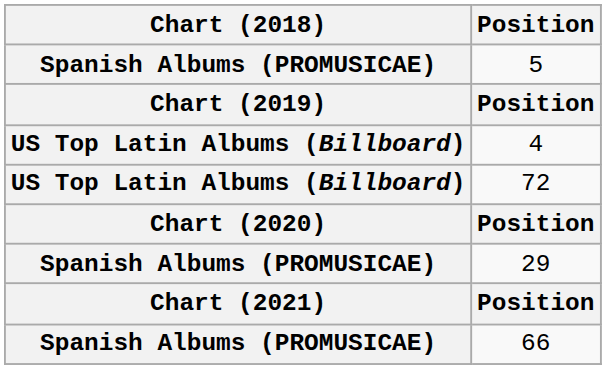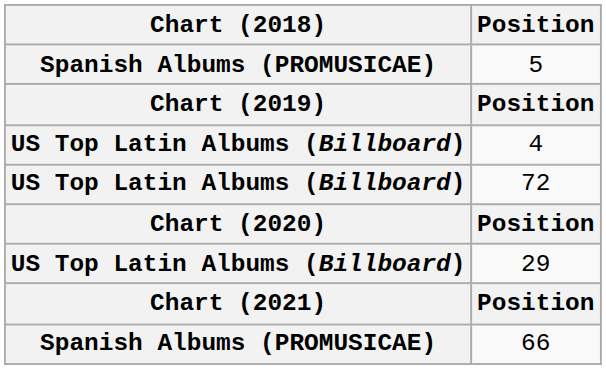 <table class="wikitable plainrowheaders" style="text-align:center">
 <tr>
 <th scope="col">Chart (2018)</th>
 <th scope="col">Position</th>
 </tr>
 <tr>
 <th scope="row">Spanish Albums (PROMUSICAE)</th>
 <td>5</td>
 </tr>
 <tr>
 <th scope="col">Chart (2019)</th>
 <th scope="col">Position</th>
 </tr>
 <tr>
 <th scope="row">US Top Latin Albums (<em>Billboard</em>)</th>
 <td>4</td>
 </tr>
 <tr>
 <th scope="row">US Top Latin Albums (<em>Billboard</em>)</th>
 <td>72</td>
 </tr>
 <tr>
 <th scope="col">Chart (2020)</th>
 <th scope="col">Position</th>
 </tr>
 <tr>
-<th scope="row">Spanish Albums (PROMUSICAE)</th>
+<th scope="row">US Top Latin Albums (<em>Billboard</em>)</th>
 <td>29</td>
 </tr>
 <tr>
 <th scope="col">Chart (2021)</th>
 <th scope="col">Position</th>
 </tr>
 <tr>
 <th scope="row">Spanish Albums (PROMUSICAE)</th>
 <td>66</td>
 </tr>
 </table>
